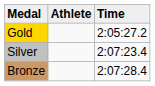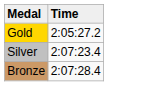 <table class="wikitable">
 <tr style="background:#efefef;">
 <td><strong>Medal</strong></td>
-<td><strong>Athlete</strong></td>
 <td><strong>Time</strong></td>
 </tr>
 <tr>
 <td style="background:gold;">Gold</td>
-<td></td>
 <td>2:05:27.2</td>
 </tr>
 <tr>
 <td style="background:silver;">Silver</td>
-<td></td>
 <td>2:07:23.4</td>
 </tr>
 <tr>
 <td style="background:#c96;">Bronze</td>
-<td></td>
 <td>2:07:28.4</td>
 </tr>
 </table>
